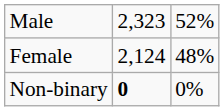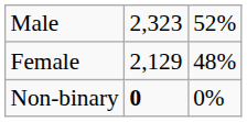 <table class="wikitable">
 <tr>
 <td>Male</td>
 <td>2,323</td>
 <td>52%</td>
 </tr>
 <tr>
 <td>Female</td>
-<td>2,124</td>
+<td>2,129</td>
 <td>48%</td>
 </tr>
 <tr>
 <td>Non-binary</td>
 <td><strong>0</strong></td>
 <td>0%</td>
 </tr>
 </table>
